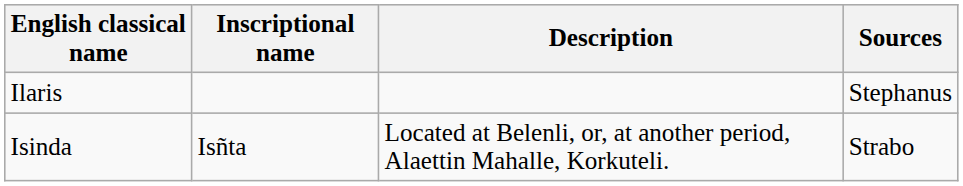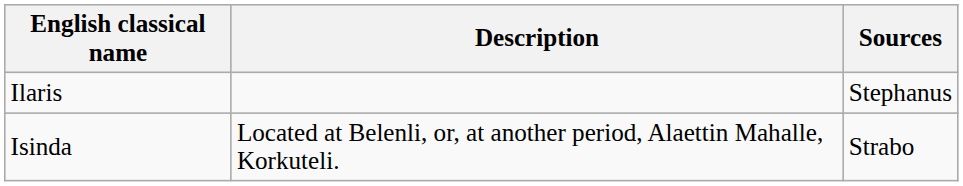 <table class="wikitable sortable">
 <tr>
 <th>English classical name</th>
-<th>Inscriptional name</th>
 <th>Description</th>
 <th>Sources</th>
 </tr>
 <tr>
 <td>Ilaris</td>
 <td></td>
-<td></td>
 <td>Stephanus</td>
 </tr>
 <tr>
 <td>Isinda</td>
-<td>Isñta</td>
 <td>Located at  Belenli, or, at another period, Alaettin Mahalle, Korkuteli.</td>
 <td>Strabo</td>
 </tr>
 </table>
